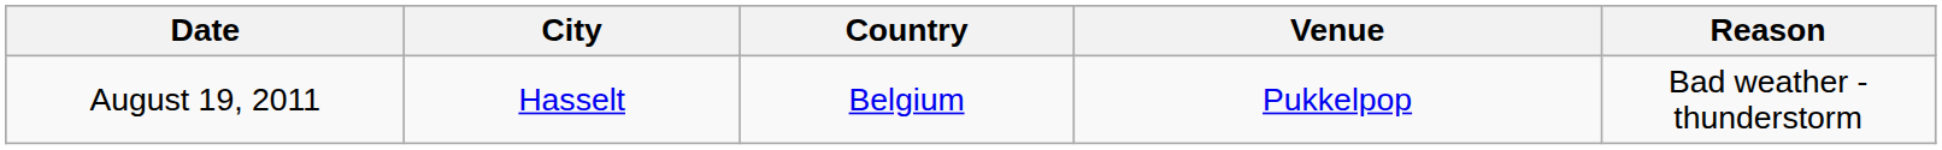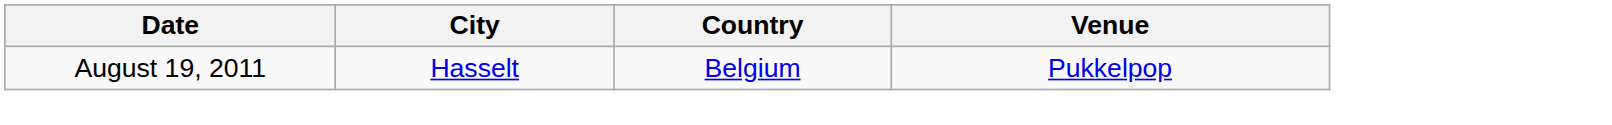 <table class="wikitable" style="text-align:center;">
 <tr>
 <th scope="col" style="width:12em;">Date</th>
 <th scope="col" style="width:10em;">City</th>
 <th scope="col" style="width:10em;">Country</th>
 <th scope="col" style="width:16em;">Venue</th>
-<th scope="col" style="width:10em;">Reason</th>
 </tr>
 <tr>
 <td>August 19, 2011</td>
 <td><a href='#'>Hasselt</a></td>
 <td><a href='#'>Belgium</a></td>
 <td><a href='#'>Pukkelpop</a></td>
-<td>Bad weather - thunderstorm</td>
 </tr>
 </table>
